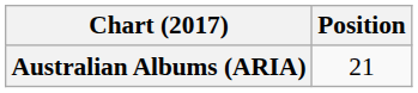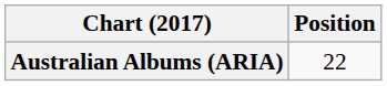 <table class="wikitable plainrowheaders" style="text-align:center">
 <tr>
 <th scope="col">Chart (2017)</th>
 <th scope="col">Position</th>
 </tr>
 <tr>
 <th scope="row">Australian Albums (ARIA)</th>
-<td>21</td>
+<td>22</td>
 </tr>
 </table>
